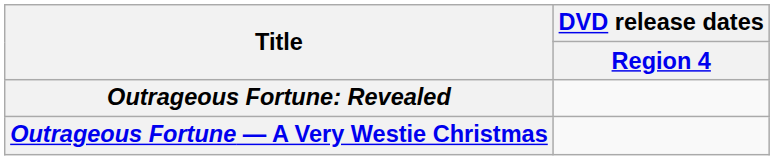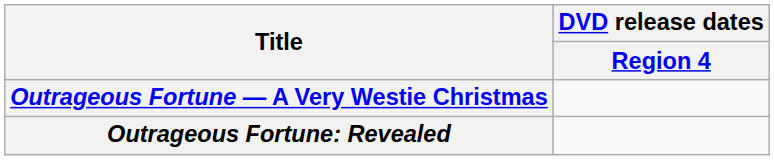 <table class="wikitable plainrowheaders" style="text-align:center">
 <tr>
 <th rowspan="2">Title</th>
 <th><a href='#'>DVD</a> release dates</th>
 </tr>
 <tr>
 <th><a href='#'>Region 4</a></th>
 </tr>
 <tr>
+<th scope="row"><a href='#'><em>Outrageous Fortune</em> — A Very Westie Christmas</a></th>
+<td> </td>
+</tr>
+<tr>
 <th scope="row"><em>Outrageous Fortune: Revealed</em></th>
 <td> </td>
 </tr>
-<tr>
-<th scope="row"><a href='#'><em>Outrageous Fortune</em> — A Very Westie Christmas</a></th>
-<td> </td>
-</tr>
 </table>
